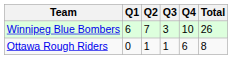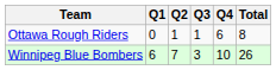 <table class="wikitable">
 <tr>
 <th>Team</th>
 <th>Q1</th>
 <th>Q2</th>
 <th>Q3</th>
 <th>Q4</th>
 <th>Total</th>
 </tr>
+<tr>
+<td><a href='#'>Ottawa Rough Riders</a></td>
+<td>0</td>
+<td>1</td>
+<td>1</td>
+<td>6</td>
+<td>8</td>
+</tr>
 <tr style="background-color:#ddffdd">
 <td><a href='#'>Winnipeg Blue Bombers</a></td>
 <td>6</td>
 <td>7</td>
 <td>3</td>
 <td>10</td>
 <td>26</td>
 </tr>
-<tr>
-<td><a href='#'>Ottawa Rough Riders</a></td>
-<td>0</td>
-<td>1</td>
-<td>1</td>
-<td>6</td>
-<td>8</td>
-</tr>
 </table>
